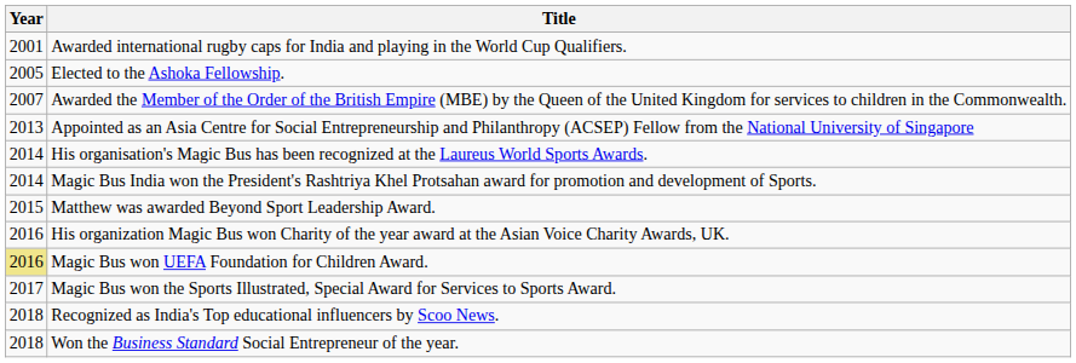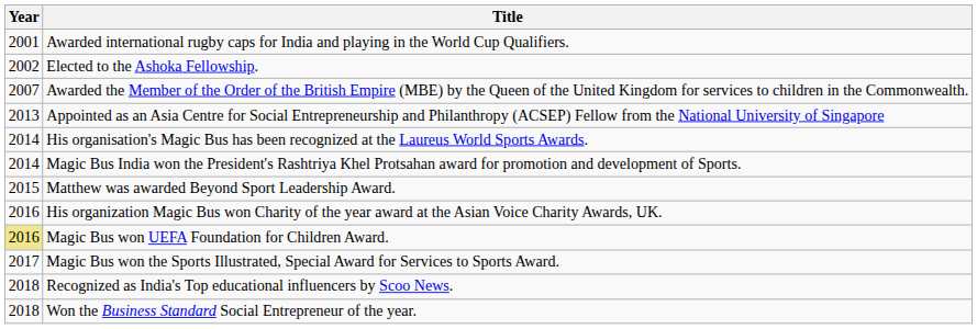 <table class="wikitable">
 <tr>
 <th>Year</th>
 <th>Title</th>
 </tr>
 <tr>
 <td>2001</td>
 <td>Awarded international rugby caps for India and playing in the World Cup Qualifiers.</td>
 </tr>
 <tr>
-<td>2005</td>
+<td>2002</td>
 <td>Elected to the <a href='#'>Ashoka Fellowship</a>.</td>
 </tr>
 <tr>
 <td>2007</td>
 <td>Awarded the <a href='#'>Member of the Order of the British Empire</a> (MBE) by the Queen of the United Kingdom for services to children in the Commonwealth.</td>
 </tr>
 <tr>
 <td>2013</td>
 <td>Appointed as an Asia Centre for Social Entrepreneurship and Philanthropy (ACSEP) Fellow from the <a href='#'>National University of Singapore</a></td>
 </tr>
 <tr>
 <td>2014</td>
 <td>His organisation's Magic Bus has been recognized at the <a href='#'>Laureus World Sports Awards</a>.</td>
 </tr>
 <tr>
 <td>2014</td>
 <td>Magic Bus India won the President's Rashtriya Khel Protsahan award for promotion and development of Sports.</td>
 </tr>
 <tr>
 <td>2015</td>
 <td>Matthew was awarded Beyond Sport Leadership Award.</td>
 </tr>
 <tr>
 <td>2016</td>
 <td>His organization Magic Bus won Charity of the year award at the Asian Voice Charity Awards, UK.</td>
 </tr>
 <tr>
 <td style="background: khaki;">2016</td>
 <td>Magic Bus won <a href='#'>UEFA</a> Foundation for Children Award.</td>
 </tr>
 <tr>
 <td>2017</td>
 <td>Magic Bus won the Sports Illustrated, Special Award for Services to Sports Award.</td>
 </tr>
 <tr>
 <td>2018</td>
 <td>Recognized as India's Top educational influencers by <a href='#'>Scoo News</a>.</td>
 </tr>
 <tr>
 <td>2018</td>
 <td>Won the <em><a href='#'>Business Standard</a></em> Social Entrepreneur of the year.</td>
 </tr>
 </table>
